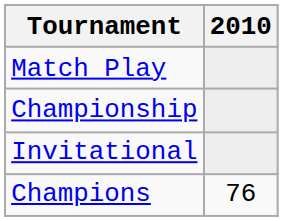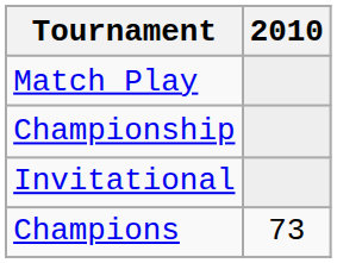 <table class="wikitable" style="text-align:center;">
 <tr>
 <th>Tournament</th>
 <th>2010</th>
 </tr>
 <tr>
 <td align="left"><a href='#'>Match Play</a></td>
 <td style="background:#eeeeee;"></td>
 </tr>
 <tr>
 <td align="left"><a href='#'>Championship</a></td>
 <td style="background:#eeeeee;"></td>
 </tr>
 <tr>
 <td align="left"><a href='#'>Invitational</a></td>
 <td style="background:#eeeeee;"></td>
 </tr>
 <tr>
 <td align="left"><a href='#'>Champions</a></td>
-<td>76</td>
+<td>73</td>
 </tr>
 </table>
